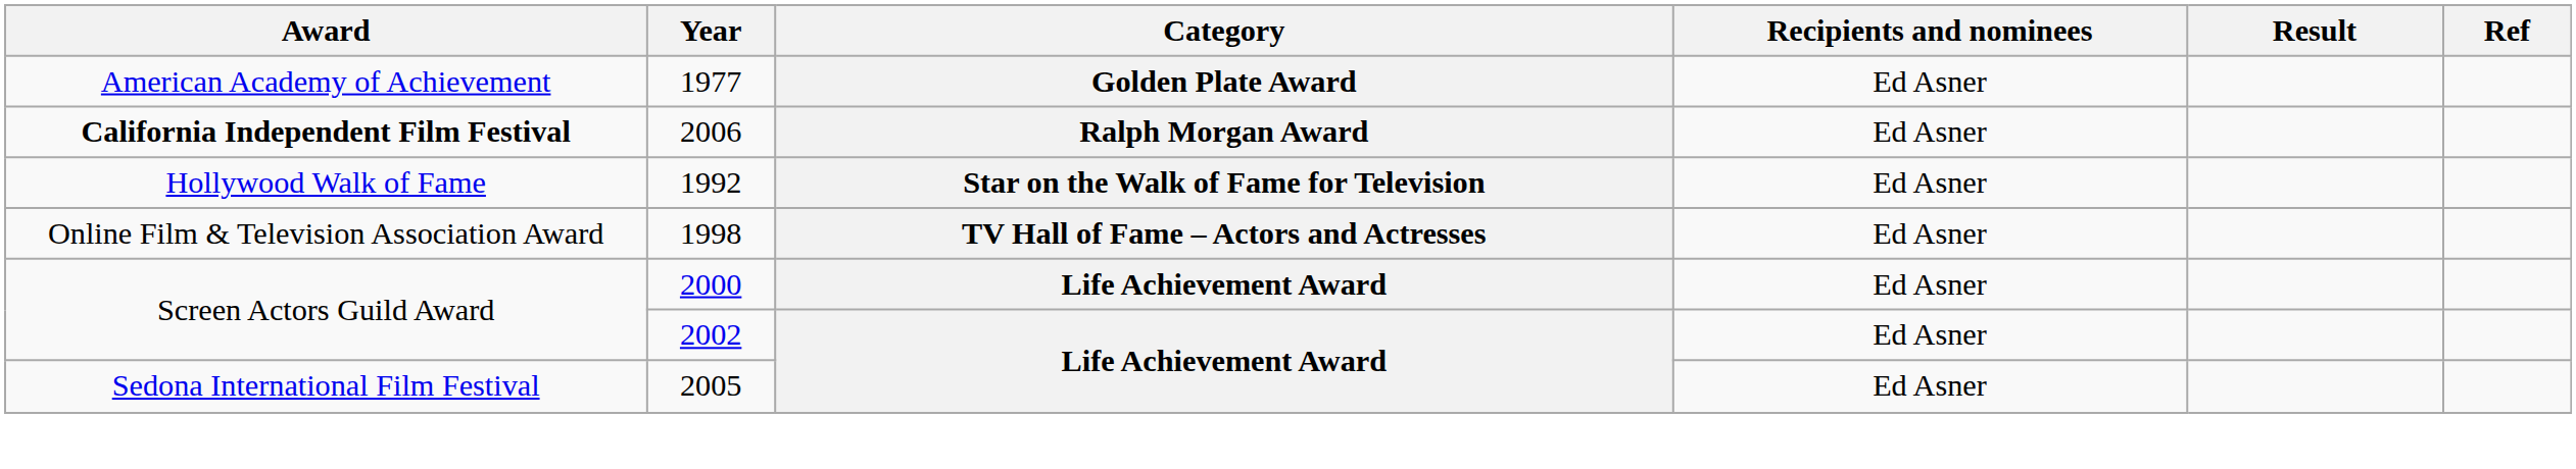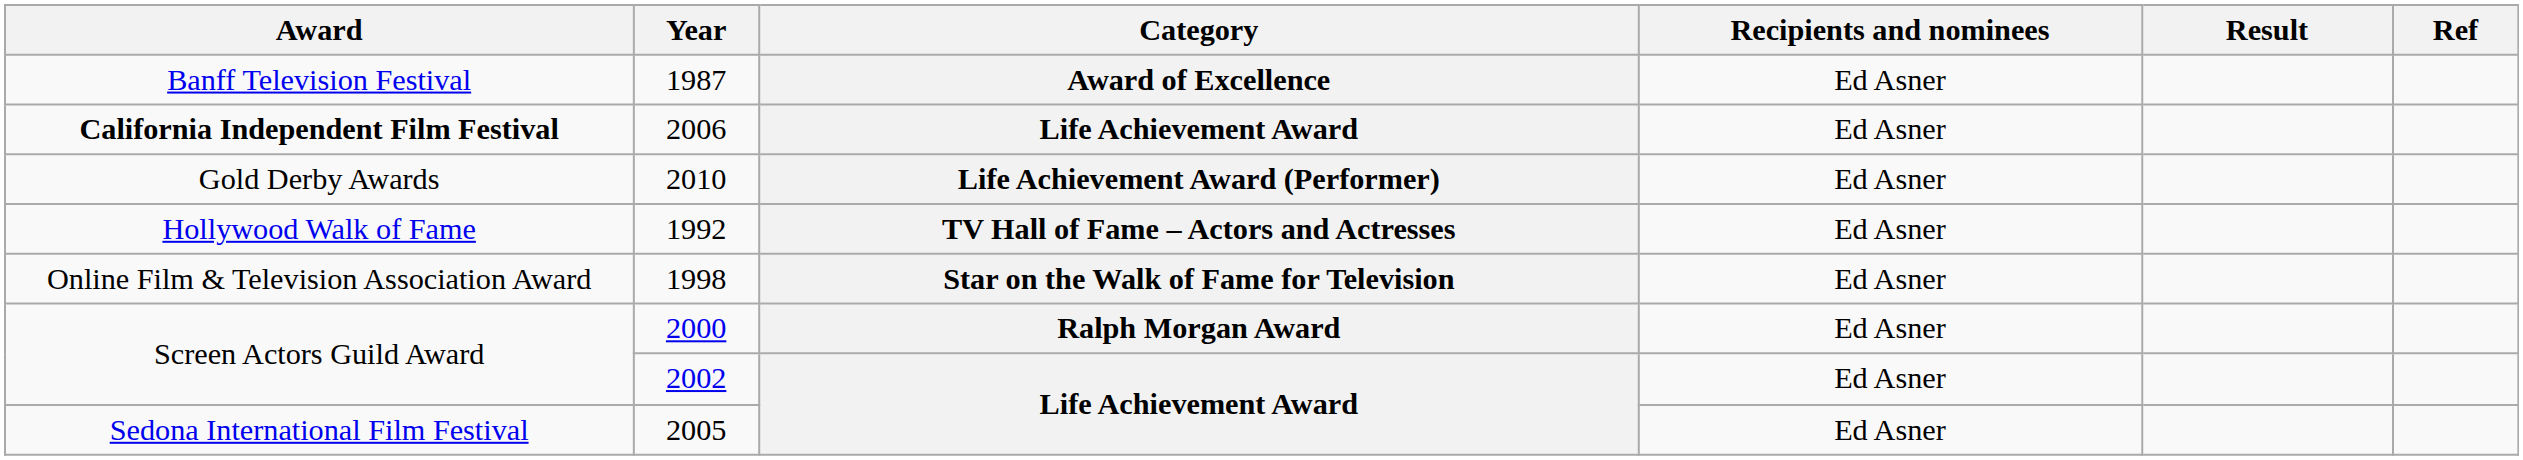 <table class="wikitable plainrowheaders" style=" text-align:center; font-size:95%;" width="100%">
 <tr>
 <th scope="col" width=25%>Award</th>
 <th scope="col" width=5%>Year</th>
 <th scope="col" width=35%>Category</th>
 <th scope="col" width=20%>Recipients and nominees</th>
 <th scope="col" width=10%>Result</th>
 <th scope="col" width=5%>Ref</th>
 </tr>
 <tr>
-<td><a href='#'>American Academy of Achievement</a></td>
-<td>1977</td>
-<th scope="row" style="text-align:center">Golden Plate Award</th>
+<td><a href='#'>Banff Television Festival</a></td>
+<td>1987</td>
+<th scope="row" style="text-align:center">Award of Excellence</th>
 <td>Ed Asner</td>
 <td></td>
 <td></td>
 </tr>
 <tr>
 <td><strong>California Independent Film Festival</strong></td>
 <td>2006</td>
-<th scope="row" style="text-align:center">Ralph Morgan Award</th>
+<th scope="row" style="text-align:center">Life Achievement Award</th>
+<td>Ed Asner</td>
+<td></td>
+<td></td>
+</tr>
+<tr>
+<td>Gold Derby Awards</td>
+<td>2010</td>
+<th scope="row" style="text-align:center">Life Achievement Award (Performer)</th>
 <td>Ed Asner</td>
 <td></td>
 <td></td>
 </tr>
 <tr>
 <td><a href='#'>Hollywood Walk of Fame</a></td>
 <td>1992</td>
-<th scope="row" style="text-align:center">Star on the Walk of Fame for Television</th>
+<th scope="row" style="text-align:center">TV Hall of Fame – Actors and Actresses</th>
 <td>Ed Asner</td>
 <td></td>
 <td></td>
 </tr>
 <tr>
 <td>Online Film & Television Association Award</td>
 <td>1998</td>
-<th scope="row" style="text-align:center">TV Hall of Fame – Actors and Actresses</th>
+<th scope="row" style="text-align:center">Star on the Walk of Fame for Television</th>
 <td>Ed Asner</td>
 <td></td>
 <td></td>
 </tr>
 <tr>
 <td rowspan="2">Screen Actors Guild Award</td>
 <td><a href='#'>2000</a></td>
-<th scope="row" style="text-align:center">Life Achievement Award</th>
+<th scope="row" style="text-align:center">Ralph Morgan Award</th>
 <td>Ed Asner</td>
 <td></td>
 <td></td>
 </tr>
 <tr>
 <td><a href='#'>2002</a></td>
 <th scope="row" style="text-align:center" rowspan="2">Life Achievement Award</th>
 <td>Ed Asner</td>
 <td></td>
 <td></td>
 </tr>
 <tr>
 <td><a href='#'>Sedona International Film Festival</a></td>
 <td>2005</td>
 <td>Ed Asner</td>
 <td></td>
 <td></td>
 </tr>
 </table>
